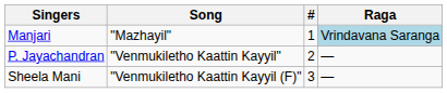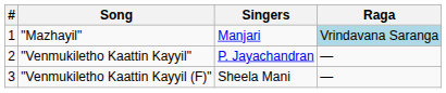 <table class="wikitable">
 <tr>
+<th>#</th>
+<th>Song</th>
 <th>Singers</th>
-<th>Song</th>
-<th>#</th>
 <th>Raga</th>
 </tr>
 <tr>
+<td>1</td>
+<td>"Mazhayil"</td>
 <td><a href='#'>Manjari</a></td>
-<td>"Mazhayil"</td>
-<td>1</td>
 <td style="background: lightblue;">Vrindavana Saranga</td>
 </tr>
 <tr>
+<td>2</td>
+<td>"Venmukiletho Kaattin Kayyil"</td>
 <td><a href='#'>P. Jayachandran</a></td>
-<td>"Venmukiletho Kaattin Kayyil"</td>
-<td>2</td>
 <td>—</td>
 </tr>
 <tr>
+<td>3</td>
+<td>"Venmukiletho Kaattin Kayyil (F)"</td>
 <td>Sheela Mani</td>
-<td>"Venmukiletho Kaattin Kayyil (F)"</td>
-<td>3</td>
 <td>—</td>
 </tr>
 </table>
